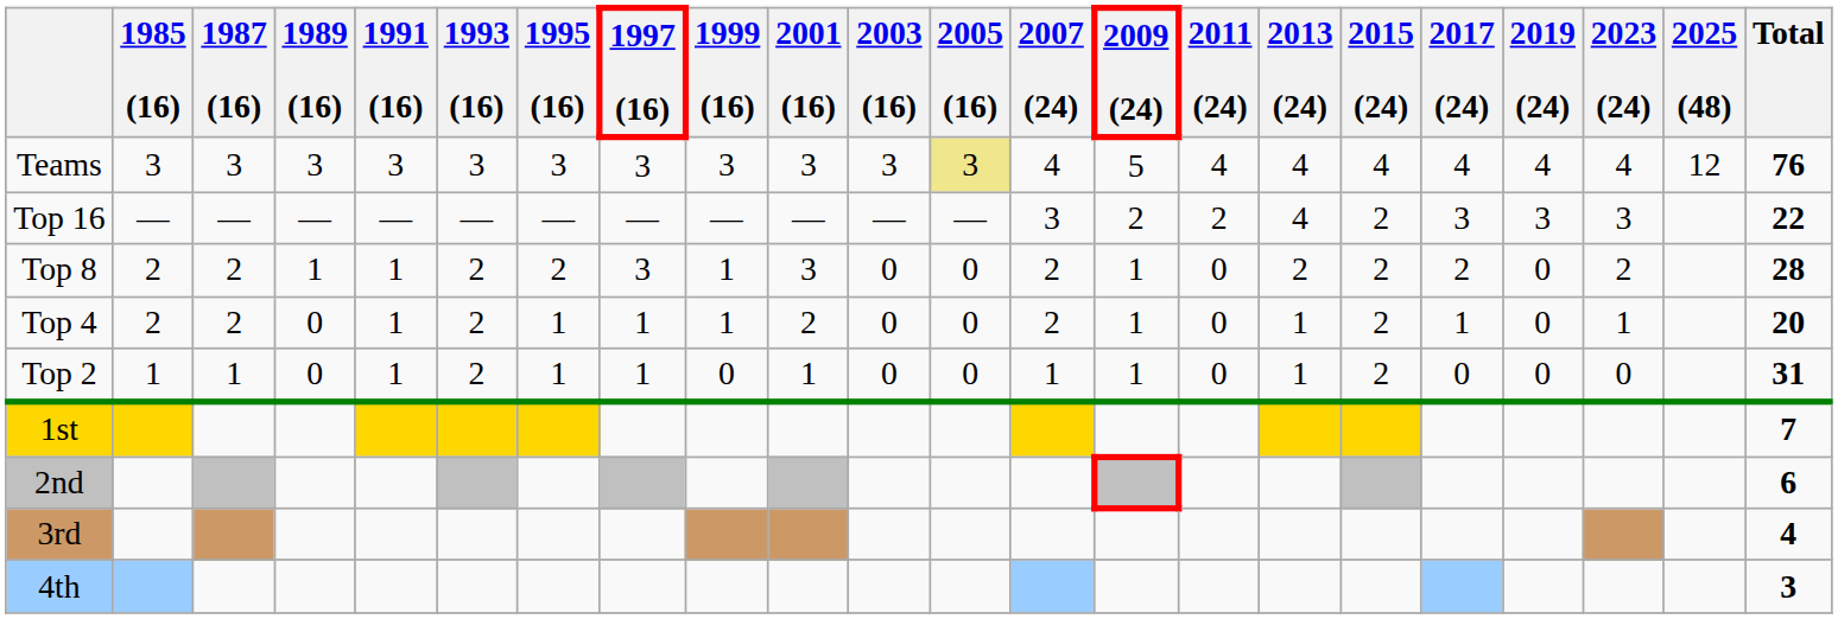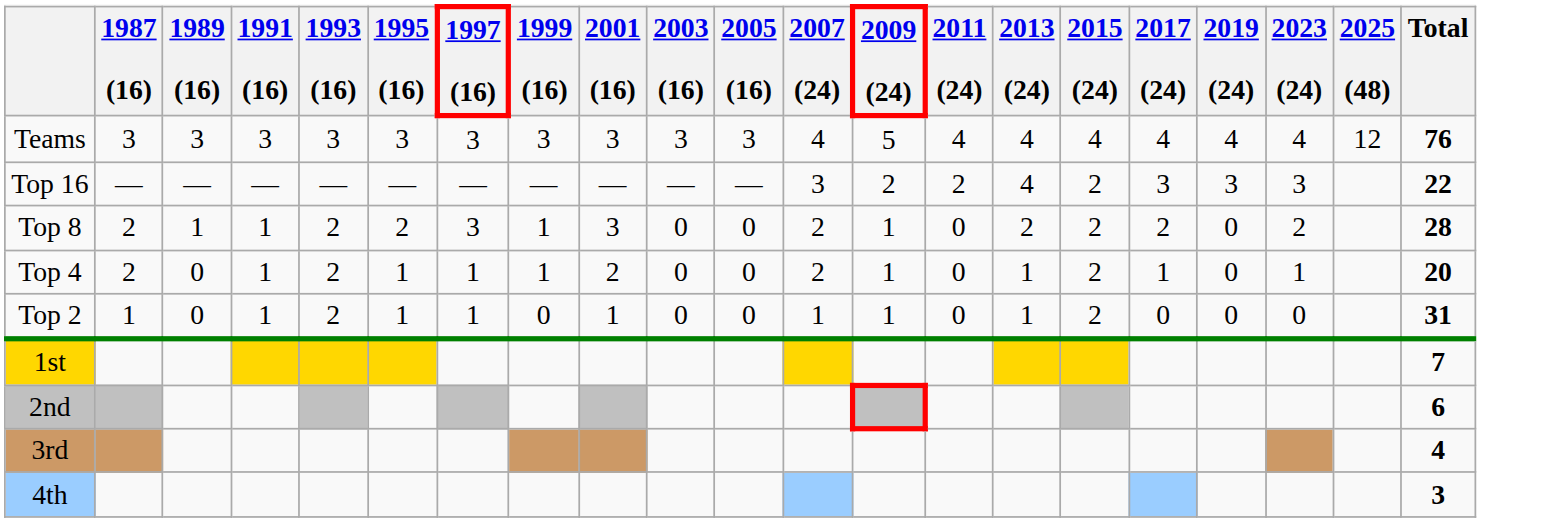 <table class="wikitable" style="text-align: center">
 <tr valign=top>
 <th></th>
-<th><a href='#'>1985</a><br><br>(16)</th>
 <th><a href='#'>1987</a><br><br>(16)</th>
 <th><a href='#'>1989</a><br><br>(16)</th>
 <th><a href='#'>1991</a><br><br>(16)</th>
 <th><a href='#'>1993</a><br><br>(16)</th>
 <th><a href='#'>1995</a><br><br>(16)</th>
 <th style="border:3px solid red"><a href='#'>1997</a><br><br>(16)</th>
 <th><a href='#'>1999</a><br><br>(16)</th>
 <th><a href='#'>2001</a><br><br>(16)</th>
 <th><a href='#'>2003</a><br><br>(16)</th>
 <th><a href='#'>2005</a><br><br>(16)</th>
 <th><a href='#'>2007</a><br><br>(24)</th>
 <th style="border:3px solid red"><a href='#'>2009</a><br><br>(24)</th>
 <th><a href='#'>2011</a><br><br>(24)</th>
 <th><a href='#'>2013</a><br><br>(24)</th>
 <th><a href='#'>2015</a><br><br>(24)</th>
 <th><a href='#'>2017</a><br><br>(24)</th>
 <th><a href='#'>2019</a><br><br>(24)</th>
 <th><a href='#'>2023</a><br><br>(24)</th>
 <th><a href='#'>2025</a><br><br>(48)</th>
 <th>Total</th>
 </tr>
 <tr>
 <td>Teams</td>
 <td>3</td>
 <td>3</td>
 <td>3</td>
 <td>3</td>
 <td>3</td>
 <td>3</td>
 <td>3</td>
 <td>3</td>
 <td>3</td>
 <td>3</td>
-<td style="background: khaki;">3</td>
 <td>4</td>
 <td>5</td>
 <td>4</td>
 <td>4</td>
 <td>4</td>
 <td>4</td>
 <td>4</td>
 <td>4</td>
 <td>12</td>
 <td><strong>76</strong></td>
 </tr>
 <tr>
 <td>Top 16</td>
-<td>—</td>
 <td>—</td>
 <td>—</td>
 <td>—</td>
 <td>—</td>
 <td>—</td>
 <td>—</td>
 <td>—</td>
 <td>—</td>
 <td>—</td>
 <td>—</td>
 <td>3</td>
 <td>2</td>
 <td>2</td>
 <td>4</td>
 <td>2</td>
 <td>3</td>
 <td>3</td>
 <td>3</td>
 <td></td>
 <td><strong>22</strong></td>
 </tr>
 <tr>
 <td>Top 8</td>
 <td>2</td>
-<td>2</td>
 <td>1</td>
 <td>1</td>
 <td>2</td>
 <td>2</td>
 <td>3</td>
 <td>1</td>
 <td>3</td>
 <td>0</td>
 <td>0</td>
 <td>2</td>
 <td>1</td>
 <td>0</td>
 <td>2</td>
 <td>2</td>
 <td>2</td>
 <td>0</td>
 <td>2</td>
 <td></td>
 <td><strong>28</strong></td>
 </tr>
 <tr>
 <td>Top 4</td>
-<td>2</td>
 <td>2</td>
 <td>0</td>
 <td>1</td>
 <td>2</td>
 <td>1</td>
 <td>1</td>
 <td>1</td>
 <td>2</td>
 <td>0</td>
 <td>0</td>
 <td>2</td>
 <td>1</td>
 <td>0</td>
 <td>1</td>
 <td>2</td>
 <td>1</td>
 <td>0</td>
 <td>1</td>
 <td></td>
 <td><strong>20</strong></td>
 </tr>
 <tr>
 <td>Top 2</td>
 <td>1</td>
-<td>1</td>
 <td>0</td>
 <td>1</td>
 <td>2</td>
 <td>1</td>
 <td>1</td>
 <td>0</td>
 <td>1</td>
 <td>0</td>
 <td>0</td>
 <td>1</td>
 <td>1</td>
 <td>0</td>
 <td>1</td>
 <td>2</td>
 <td>0</td>
 <td>0</td>
 <td>0</td>
 <td></td>
 <td><strong>31</strong></td>
 </tr>
 <tr style="border-top:3px solid green;">
 <td bgcolor=gold>1st</td>
-<td bgcolor=gold></td>
 <td></td>
 <td></td>
 <td bgcolor=gold></td>
 <td bgcolor=gold></td>
 <td bgcolor=gold></td>
 <td></td>
 <td></td>
 <td></td>
 <td></td>
 <td></td>
 <td bgcolor=gold></td>
 <td></td>
 <td></td>
 <td bgcolor=gold></td>
 <td bgcolor=gold></td>
 <td></td>
 <td></td>
 <td></td>
 <td></td>
 <td><strong>7</strong></td>
 </tr>
 <tr>
 <td bgcolor=silver>2nd</td>
-<td></td>
 <td bgcolor=silver></td>
 <td></td>
 <td></td>
 <td bgcolor=silver></td>
 <td></td>
 <td bgcolor=silver></td>
 <td></td>
 <td bgcolor=silver></td>
 <td></td>
 <td></td>
 <td></td>
 <td style="border:3px solid red" bgcolor=silver></td>
 <td></td>
 <td></td>
 <td bgcolor=silver></td>
 <td></td>
 <td></td>
 <td></td>
 <td></td>
 <td><strong>6</strong></td>
 </tr>
 <tr>
 <td bgcolor=#cc9966>3rd</td>
-<td></td>
 <td bgcolor=#cc9966></td>
 <td></td>
 <td></td>
 <td></td>
 <td></td>
 <td></td>
 <td bgcolor=#cc9966></td>
 <td bgcolor=#cc9966></td>
 <td></td>
 <td></td>
 <td></td>
 <td></td>
 <td></td>
 <td></td>
 <td></td>
 <td></td>
 <td></td>
 <td bgcolor=#cc9966></td>
 <td></td>
 <td><strong>4</strong></td>
 </tr>
 <tr>
 <td bgcolor=#9acdff>4th</td>
-<td bgcolor=#9acdff></td>
 <td></td>
 <td></td>
 <td></td>
 <td></td>
 <td></td>
 <td></td>
 <td></td>
 <td></td>
 <td></td>
 <td></td>
 <td bgcolor=#9acdff></td>
 <td></td>
 <td></td>
 <td></td>
 <td></td>
 <td bgcolor=#9acdff></td>
 <td></td>
 <td></td>
 <td></td>
 <td><strong>3</strong></td>
 </tr>
 </table>
